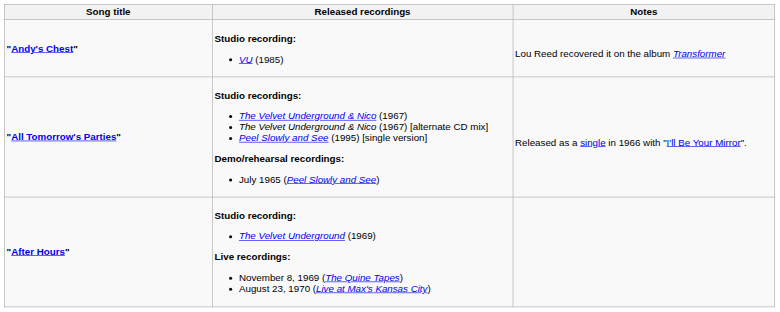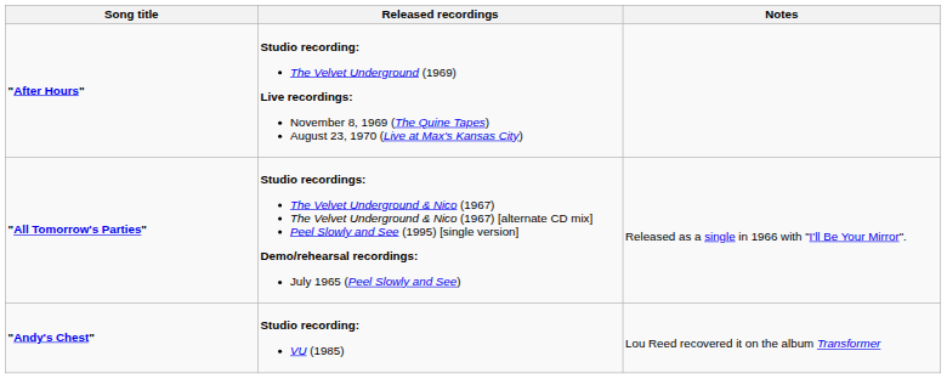 <table class="wikitable" style="width:100%;">
 <tr>
 <th style="width:27%;">Song title</th>
 <th style="width:39%;">Released recordings</th>
 <th style="width:34%;">Notes</th>
 </tr>
 <tr>
-<td><strong>"<a href='#'>Andy's Chest</a>"</strong></td>
-<td><br><strong>Studio recording:</strong><ul><li><em><a href='#'>VU</a></em> (1985)</li></ul></td>
-<td><br>Lou Reed recovered it on the album <em><a href='#'>Transformer</a></em></td>
+<td><strong>"<a href='#'>After Hours</a>"</strong></td>
+<td><br><strong>Studio recording:</strong><ul><li><em><a href='#'>The Velvet Underground</a></em> (1969)</li></ul><strong>Live recordings:</strong><ul><li>November 8, 1969 (<em><a href='#'>The Quine Tapes</a></em>)</li><li>August 23, 1970 (<em><a href='#'>Live at Max's Kansas City</a></em>)</li></ul></td>
+<td></td>
 </tr>
 <tr>
 <td><strong>"<a href='#'>All Tomorrow's Parties</a>"</strong></td>
 <td><br><strong>Studio recordings:</strong><ul><li><em><a href='#'>The Velvet Underground & Nico</a></em> (1967)</li><li><em>The Velvet Underground & Nico</em> (1967) [alternate CD mix]</li><li><em><a href='#'>Peel Slowly and See</a></em> (1995) [single version]</li></ul><strong>Demo/rehearsal recordings:</strong><ul><li>July 1965 (<em><a href='#'>Peel Slowly and See</a></em>)</li></ul></td>
 <td><br>Released as a <a href='#'>single</a> in 1966 with "<a href='#'>I'll Be Your Mirror</a>".</td>
 </tr>
 <tr>
-<td><strong>"<a href='#'>After Hours</a>"</strong></td>
-<td><br><strong>Studio recording:</strong><ul><li><em><a href='#'>The Velvet Underground</a></em> (1969)</li></ul><strong>Live recordings:</strong><ul><li>November 8, 1969 (<em><a href='#'>The Quine Tapes</a></em>)</li><li>August 23, 1970 (<em><a href='#'>Live at Max's Kansas City</a></em>)</li></ul></td>
-<td></td>
+<td><strong>"<a href='#'>Andy's Chest</a>"</strong></td>
+<td><br><strong>Studio recording:</strong><ul><li><em><a href='#'>VU</a></em> (1985)</li></ul></td>
+<td><br>Lou Reed recovered it on the album <em><a href='#'>Transformer</a></em></td>
 </tr>
 </table>
